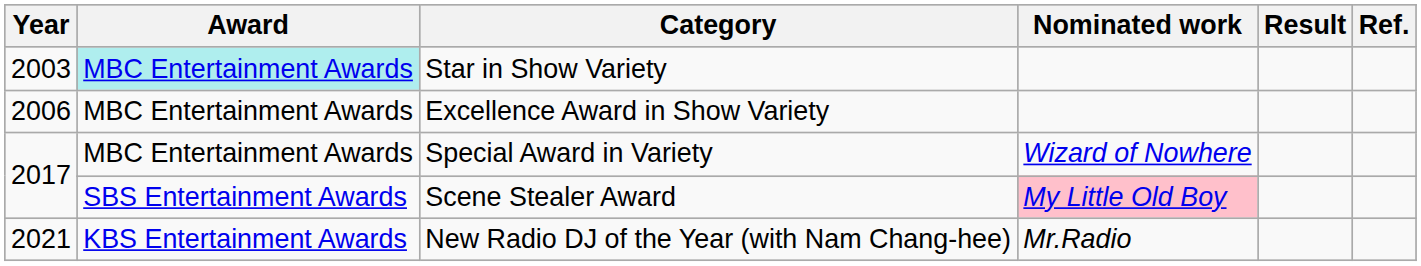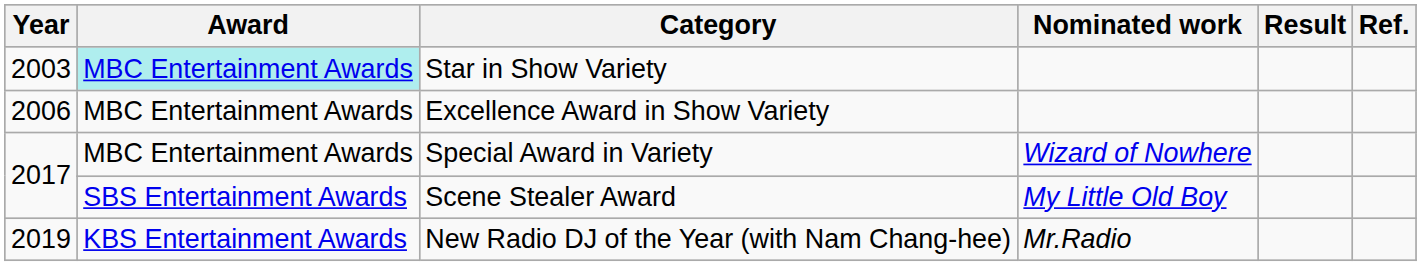 <table class="wikitable">
 <tr>
 <th>Year</th>
 <th>Award</th>
 <th>Category</th>
 <th>Nominated work</th>
 <th>Result</th>
 <th>Ref.</th>
 </tr>
 <tr>
 <td>2003</td>
 <td style="background: paleturquoise;"><a href='#'>MBC Entertainment Awards</a></td>
 <td>Star in Show Variety</td>
 <td></td>
 <td></td>
 <td></td>
 </tr>
 <tr>
 <td>2006</td>
 <td>MBC Entertainment Awards</td>
 <td>Excellence Award in Show Variety</td>
 <td></td>
 <td></td>
 <td></td>
 </tr>
 <tr>
 <td rowspan="2">2017</td>
 <td>MBC Entertainment Awards</td>
 <td>Special Award in Variety</td>
 <td><em><a href='#'>Wizard of Nowhere</a></em></td>
 <td></td>
 <td></td>
 </tr>
 <tr>
 <td><a href='#'>SBS Entertainment Awards</a></td>
 <td>Scene Stealer Award</td>
-<td style="background: pink;"><em><a href='#'>My Little Old Boy</a></em></td>
+<td><em><a href='#'>My Little Old Boy</a></em></td>
 <td></td>
 <td></td>
 </tr>
 <tr>
-<td>2021</td>
+<td>2019</td>
 <td><a href='#'>KBS Entertainment Awards</a></td>
 <td>New Radio DJ of the Year (with Nam Chang-hee)</td>
 <td><em>Mr.Radio</em></td>
 <td></td>
 <td></td>
 </tr>
 </table>
